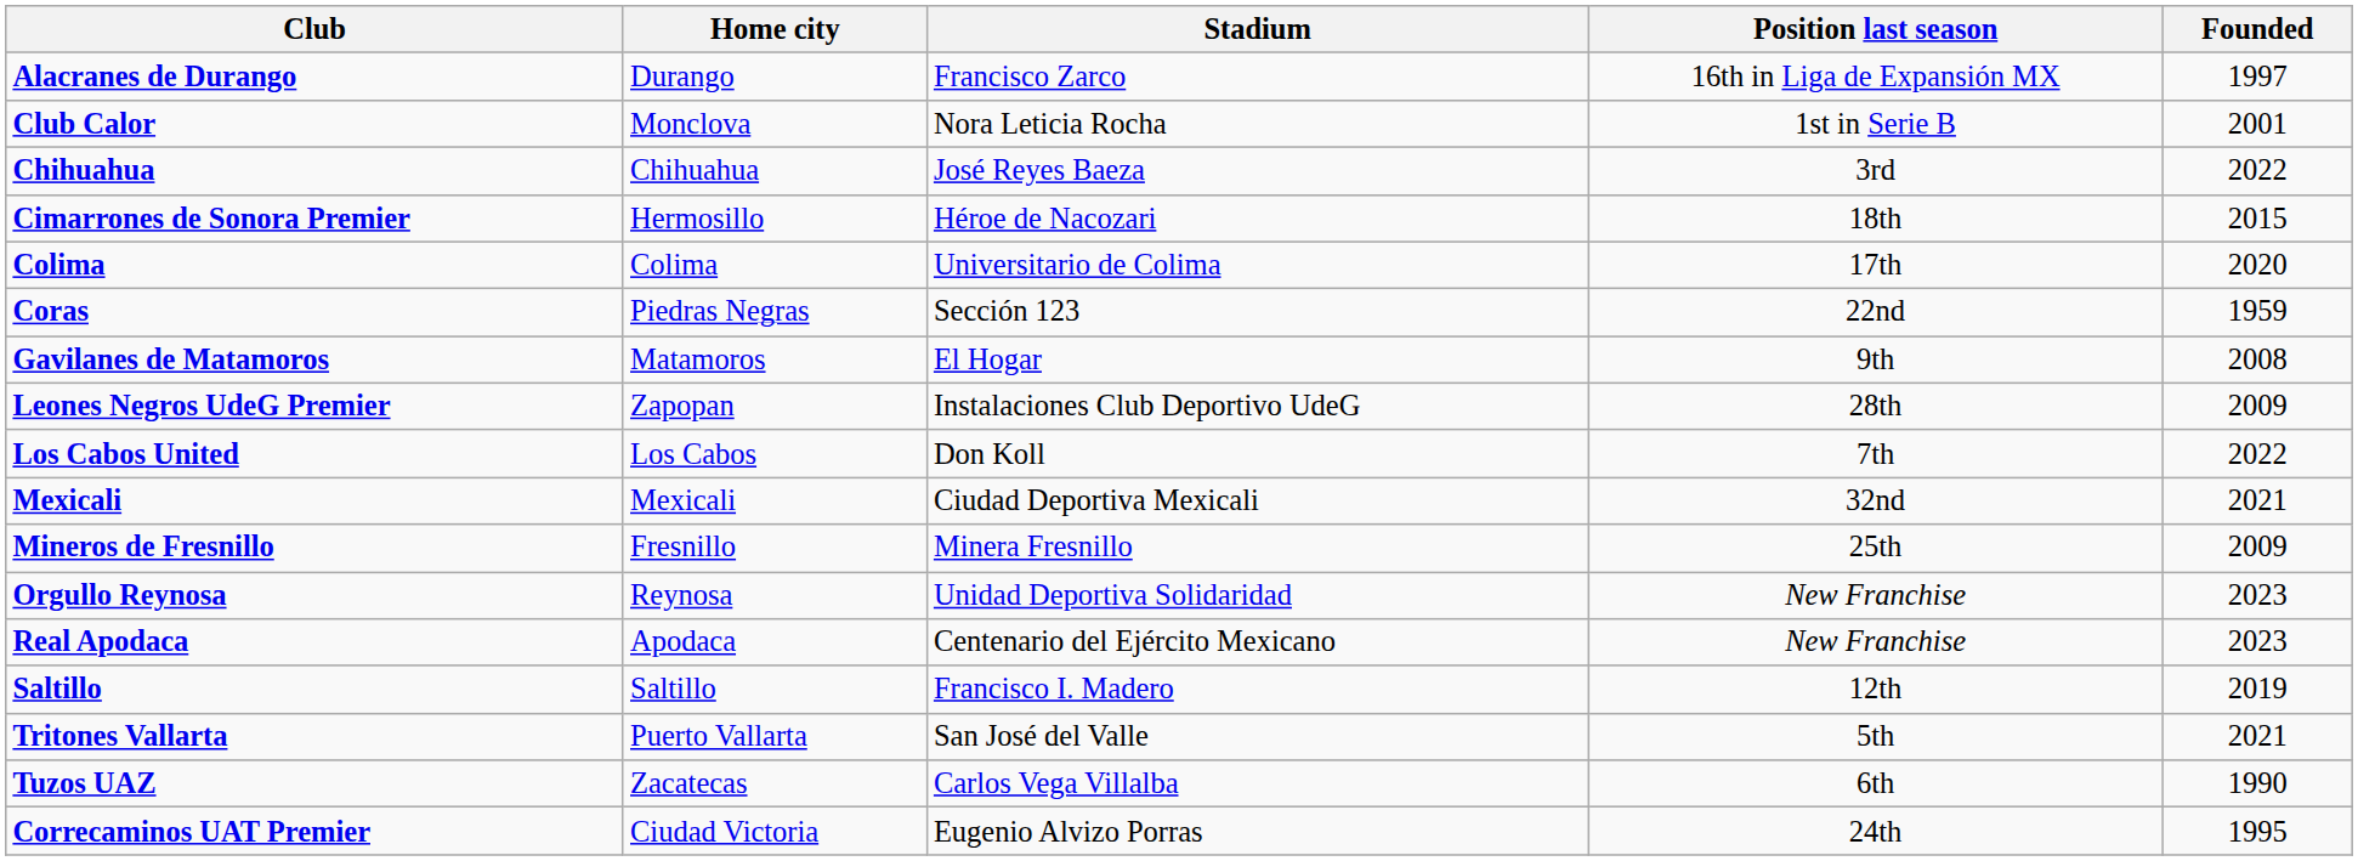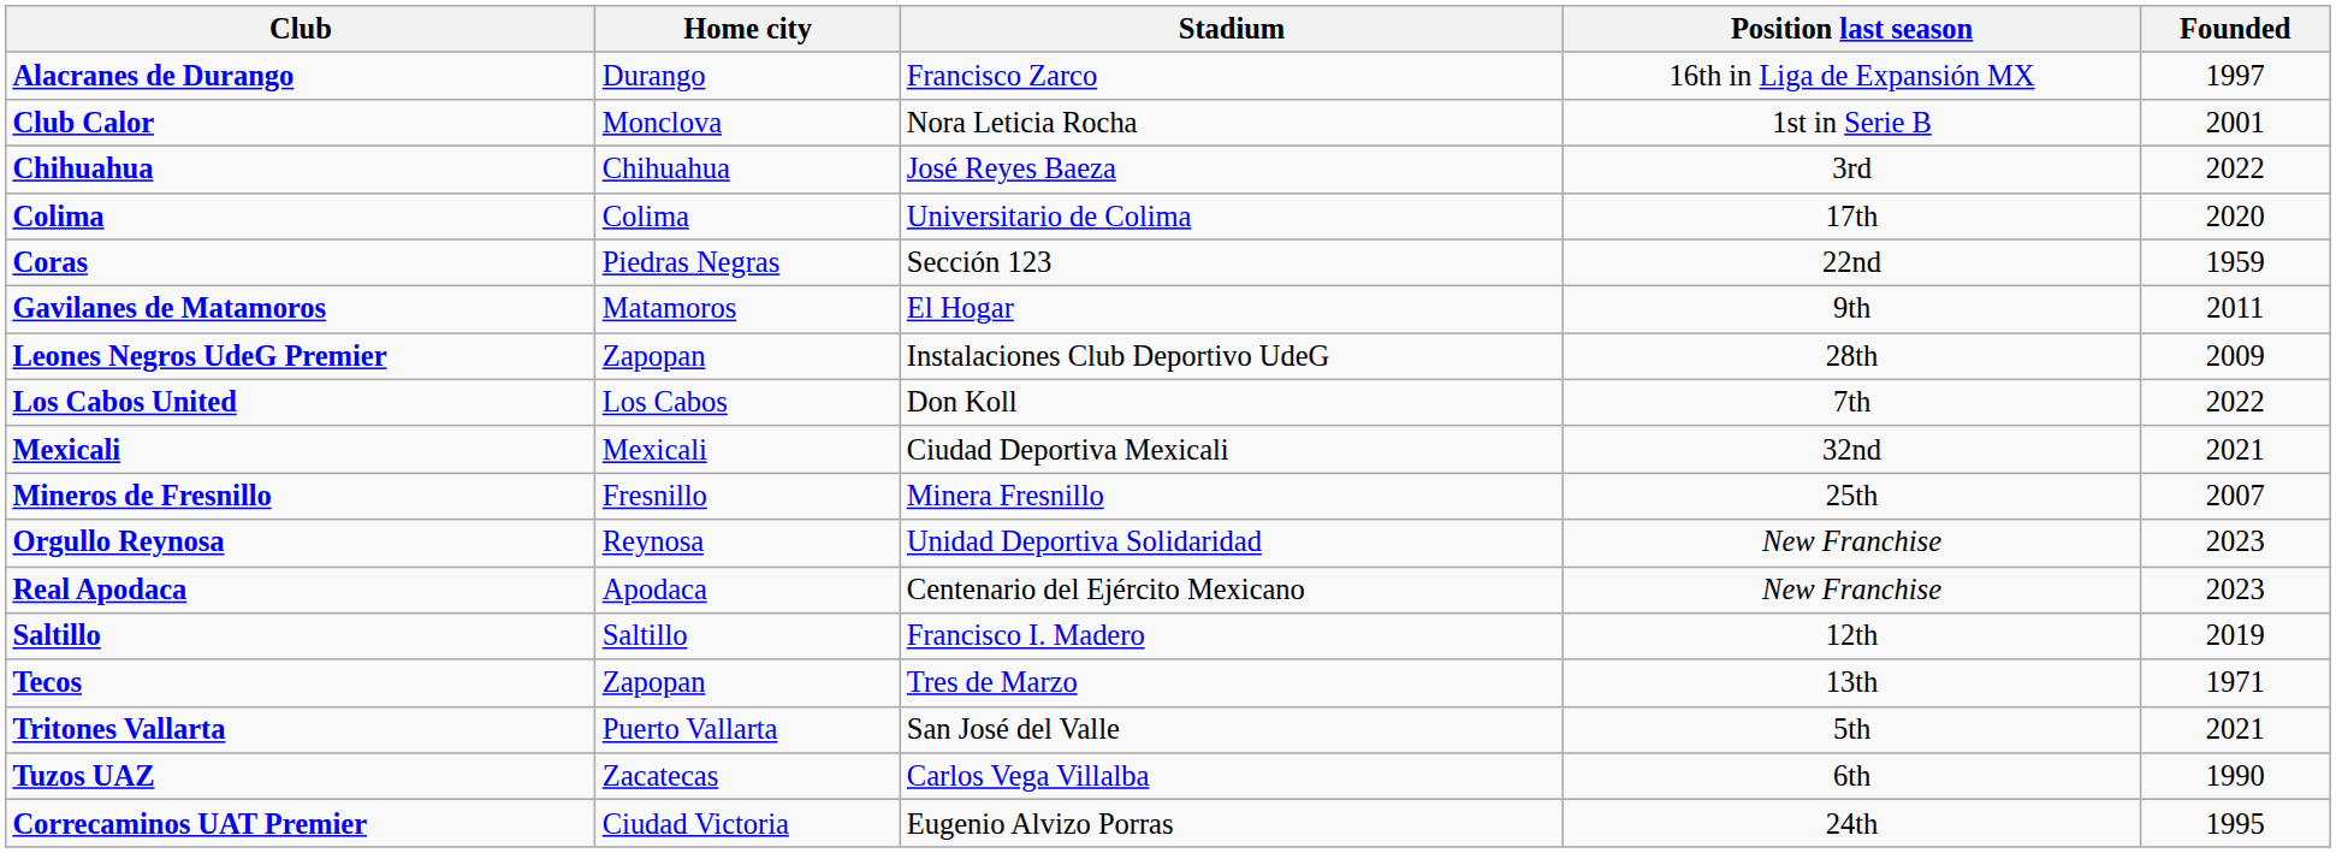 <table class="wikitable sortable" width="100%" style="font-size:100%">
 <tr>
 <th>Club</th>
 <th>Home city</th>
 <th>Stadium</th>
 <th>Position <a href='#'>last season</a></th>
 <th>Founded</th>
 </tr>
 <tr>
 <td style="text-align:left;"><strong><a href='#'>Alacranes de Durango</a></strong></td>
 <td><a href='#'>Durango</a></td>
 <td><a href='#'>Francisco Zarco</a></td>
 <td align=center>16th in <a href='#'>Liga de Expansión MX</a></td>
 <td align=center>1997</td>
 </tr>
 <tr>
 <td style="text-align:left;"><strong><a href='#'>Club Calor</a></strong></td>
 <td><a href='#'>Monclova</a></td>
 <td>Nora Leticia Rocha</td>
 <td align=center>1st in <a href='#'>Serie B</a></td>
 <td align=center>2001</td>
 </tr>
 <tr>
 <td style="text-align:left;"><strong><a href='#'>Chihuahua</a></strong></td>
 <td><a href='#'>Chihuahua</a></td>
 <td><a href='#'>José Reyes Baeza</a></td>
 <td align=center>3rd</td>
 <td align=center>2022</td>
 </tr>
 <tr>
-<td style="text-align:left;"><strong><a href='#'>Cimarrones de Sonora Premier</a></strong></td>
-<td><a href='#'>Hermosillo</a></td>
-<td><a href='#'>Héroe de Nacozari</a></td>
-<td align=center>18th</td>
-<td align=center>2015</td>
-</tr>
-<tr>
 <td style="text-align:left;"><strong><a href='#'>Colima</a></strong></td>
 <td><a href='#'>Colima</a></td>
 <td><a href='#'>Universitario de Colima</a></td>
 <td align=center>17th</td>
 <td align=center>2020</td>
 </tr>
 <tr>
 <td style="text-align:left;"><strong><a href='#'>Coras</a></strong></td>
 <td><a href='#'>Piedras Negras</a></td>
 <td>Sección 123</td>
 <td align=center>22nd</td>
 <td align=center>1959</td>
 </tr>
 <tr>
 <td style="text-align:left;"><strong><a href='#'>Gavilanes de Matamoros</a></strong></td>
 <td><a href='#'>Matamoros</a></td>
 <td><a href='#'>El Hogar</a></td>
 <td align=center>9th</td>
-<td align=center>2008</td>
+<td align=center>2011</td>
 </tr>
 <tr>
 <td style="text-align:left;"><strong><a href='#'>Leones Negros UdeG Premier</a></strong></td>
 <td><a href='#'>Zapopan</a></td>
 <td>Instalaciones Club Deportivo UdeG</td>
 <td align=center>28th</td>
 <td align=center>2009</td>
 </tr>
 <tr>
 <td style="text-align:left;"><strong><a href='#'>Los Cabos United</a></strong></td>
 <td><a href='#'>Los Cabos</a></td>
 <td>Don Koll</td>
 <td align=center>7th</td>
 <td align=center>2022</td>
 </tr>
 <tr>
 <td style="text-align:left;"><strong><a href='#'>Mexicali</a></strong></td>
 <td><a href='#'>Mexicali</a></td>
 <td>Ciudad Deportiva Mexicali</td>
 <td align=center>32nd</td>
 <td align=center>2021</td>
 </tr>
 <tr>
 <td style="text-align:left;"><strong><a href='#'>Mineros de Fresnillo</a></strong></td>
 <td><a href='#'>Fresnillo</a></td>
 <td><a href='#'>Minera Fresnillo</a></td>
 <td align=center>25th</td>
-<td align=center>2009</td>
+<td align=center>2007</td>
 </tr>
 <tr>
 <td style="text-align:left;"><strong><a href='#'>Orgullo Reynosa</a></strong></td>
 <td><a href='#'>Reynosa</a></td>
 <td><a href='#'>Unidad Deportiva Solidaridad</a></td>
 <td align=center><em>New Franchise</em></td>
 <td align=center>2023</td>
 </tr>
 <tr>
 <td style="text-align:left;"><strong><a href='#'>Real Apodaca</a></strong></td>
 <td><a href='#'>Apodaca</a></td>
 <td>Centenario del Ejército Mexicano</td>
 <td align=center><em>New Franchise</em></td>
 <td align=center>2023</td>
 </tr>
 <tr>
 <td style="text-align:left;"><strong><a href='#'>Saltillo</a></strong></td>
 <td><a href='#'>Saltillo</a></td>
 <td><a href='#'>Francisco I. Madero</a></td>
 <td align=center>12th</td>
 <td align=center>2019</td>
 </tr>
 <tr>
+<td style="text-align:left;"><strong><a href='#'>Tecos</a></strong></td>
+<td><a href='#'>Zapopan</a></td>
+<td><a href='#'>Tres de Marzo</a></td>
+<td align=center>13th</td>
+<td align=center>1971</td>
+</tr>
+<tr>
 <td style="text-align:left;"><strong><a href='#'>Tritones Vallarta</a></strong></td>
 <td><a href='#'>Puerto Vallarta</a></td>
 <td>San José del Valle</td>
 <td align=center>5th</td>
 <td align=center>2021</td>
 </tr>
 <tr>
 <td style="text-align:left;"><strong><a href='#'>Tuzos UAZ</a></strong></td>
 <td><a href='#'>Zacatecas</a></td>
 <td><a href='#'>Carlos Vega Villalba</a></td>
 <td align=center>6th</td>
 <td align=center>1990</td>
 </tr>
 <tr>
 <td style="text-align:left;"><strong><a href='#'>Correcaminos UAT Premier</a></strong></td>
 <td><a href='#'>Ciudad Victoria</a></td>
 <td>Eugenio Alvizo Porras</td>
 <td align=center>24th</td>
 <td align=center>1995</td>
 </tr>
 </table>
